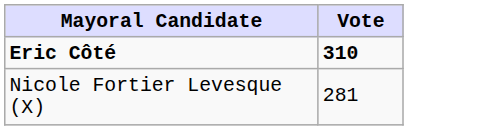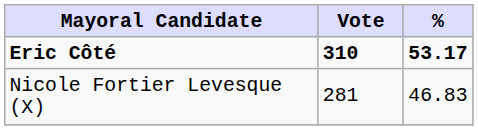 <table class="wikitable">
 <tr>
 <th style="background:#ddf; width:200px;">Mayoral Candidate</th>
 <th style="background:#ddf; width:50px;">Vote</th>
+<th style="background:#ddf; width:30px;">%</th>
 </tr>
 <tr>
 <td><strong>Eric Côté</strong></td>
 <td><strong>310</strong></td>
+<td><strong>53.17</strong></td>
 </tr>
 <tr>
 <td>Nicole Fortier Levesque (X)</td>
 <td>281</td>
+<td>46.83</td>
 </tr>
 </table>
